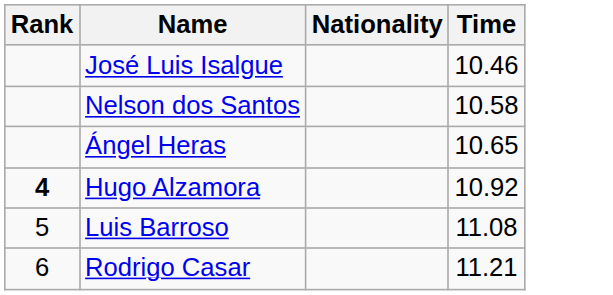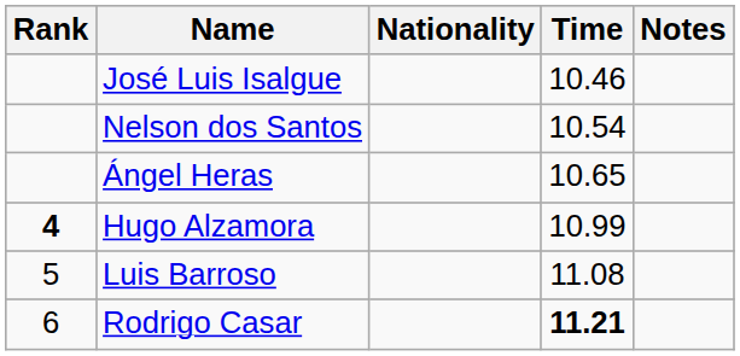 <table class="wikitable sortable" style="text-align:center">
 <tr>
 <th>Rank</th>
 <th>Name</th>
 <th>Nationality</th>
 <th>Time</th>
+<th>Notes</th>
 </tr>
 <tr>
 <td align=center></td>
 <td align=left><a href='#'>José Luis Isalgue</a></td>
 <td align=left></td>
 <td>10.46</td>
+<td></td>
 </tr>
 <tr>
 <td align=center></td>
 <td align=left><a href='#'>Nelson dos Santos</a></td>
 <td align=left></td>
-<td>10.58</td>
+<td>10.54</td>
+<td></td>
 </tr>
 <tr>
 <td align=center></td>
 <td align=left><a href='#'>Ángel Heras</a></td>
 <td align=left></td>
 <td>10.65</td>
+<td></td>
 </tr>
 <tr>
 <td align=center><strong>4</strong></td>
 <td align=left><a href='#'>Hugo Alzamora</a></td>
 <td align=left></td>
-<td>10.92</td>
+<td>10.99</td>
+<td></td>
 </tr>
 <tr>
 <td align=center>5</td>
 <td align=left><a href='#'>Luis Barroso</a></td>
 <td align=left></td>
 <td>11.08</td>
+<td></td>
 </tr>
 <tr>
 <td align=center>6</td>
 <td align=left><a href='#'>Rodrigo Casar</a></td>
 <td align=left></td>
-<td>11.21</td>
+<td><strong>11.21</strong></td>
+<td></td>
 </tr>
 </table>
